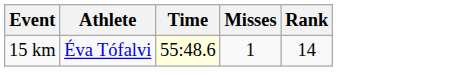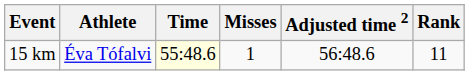 <table class="wikitable" style="font-size:90%">
 <tr>
 <th>Event</th>
 <th>Athlete</th>
 <th>Time</th>
 <th>Misses</th>
+<th>Adjusted time <sup>2</sup></th>
 <th>Rank</th>
 </tr>
 <tr>
 <td>15 km</td>
 <td><a href='#'>Éva Tófalvi</a></td>
 <td align="center" style="background: lightyellow;">55:48.6</td>
 <td align="center">1</td>
-<td align="center">14</td>
+<td align="center">56:48.6</td>
+<td align="center">11</td>
 </tr>
 </table>
